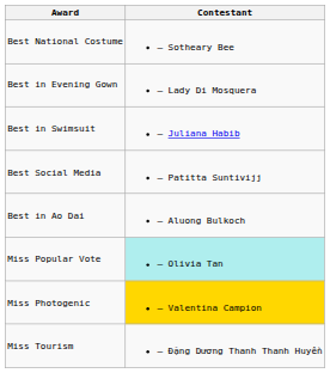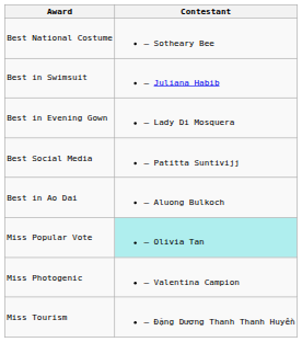 <table class="wikitable sortable unsortable" style="font-size: 95%;">
 <tr>
 <th>Award</th>
 <th>Contestant</th>
 </tr>
 <tr>
 <td>Best National Costume</td>
 <td><br><ul><li> – Sotheary Bee</li></ul></td>
 </tr>
 <tr>
+<td>Best in Swimsuit</td>
+<td><br><ul><li> – <a href='#'>Juliana Habib</a></li></ul></td>
+</tr>
+<tr>
 <td>Best in Evening Gown</td>
 <td><br><ul><li> – Lady Di Mosquera</li></ul></td>
-</tr>
-<tr>
-<td>Best in Swimsuit</td>
-<td><br><ul><li> – <a href='#'>Juliana Habib</a></li></ul></td>
 </tr>
 <tr>
 <td>Best Social Media</td>
 <td><br><ul><li> – Patitta Suntivijj</li></ul></td>
 </tr>
 <tr>
 <td>Best in Ao Dai</td>
 <td><br><ul><li> – Aluong Bulkoch</li></ul></td>
 </tr>
 <tr>
 <td>Miss Popular Vote</td>
 <td style="background: paleturquoise;"><br><ul><li> – Olivia Tan</li></ul></td>
 </tr>
 <tr>
 <td>Miss Photogenic</td>
-<td style="background: gold;"><br><ul><li> – Valentina Campion</li></ul></td>
+<td><br><ul><li> – Valentina Campion</li></ul></td>
 </tr>
 <tr>
 <td>Miss Tourism</td>
 <td><br><ul><li> – Đặng Dương Thanh Thanh Huyền</li></ul></td>
 </tr>
 </table>
